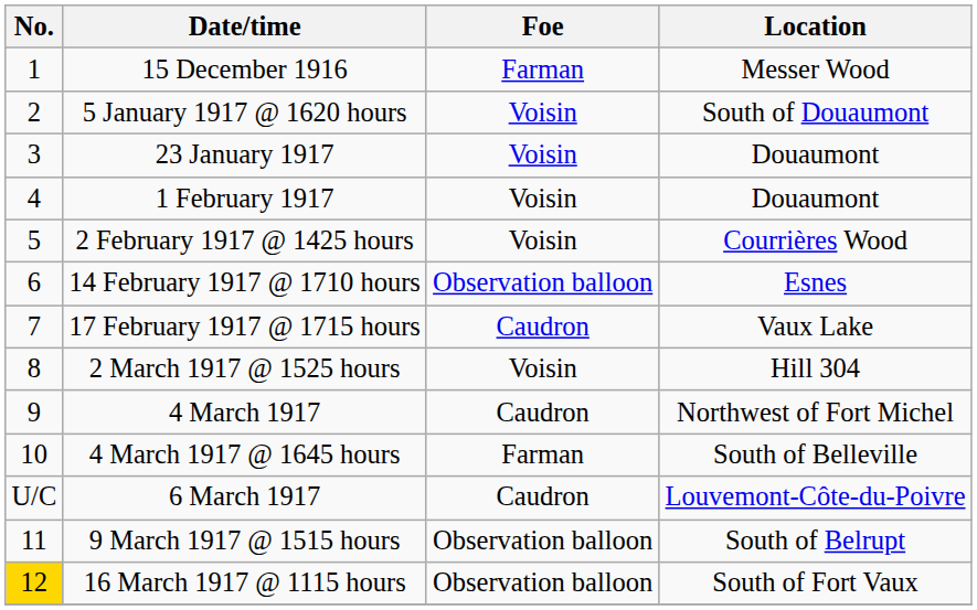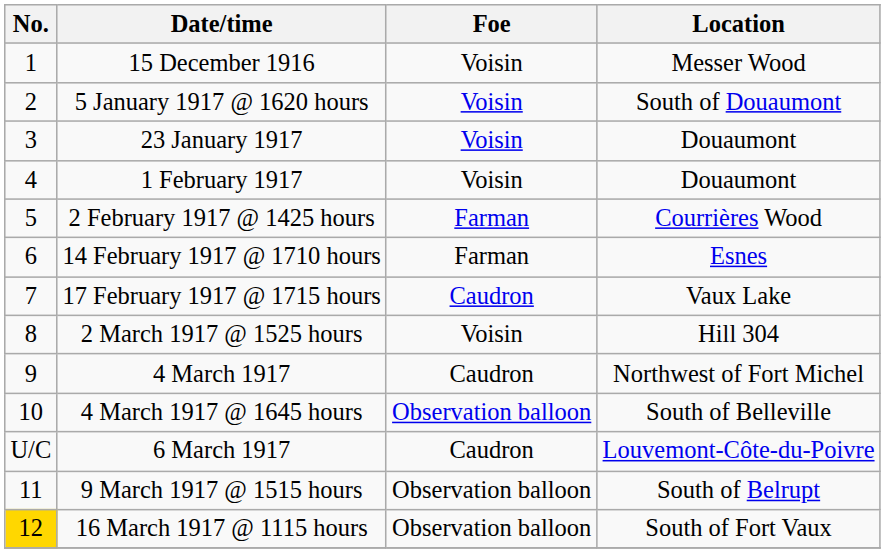 <table class="wikitable">
 <tr>
 <th>No.</th>
 <th>Date/time</th>
 <th>Foe</th>
 <th>Location</th>
 </tr>
 <tr>
 <td align="center">1</td>
 <td align="center">15 December 1916</td>
-<td align="center"><a href='#'>Farman</a></td>
+<td align="center">Voisin</td>
 <td align="center">Messer Wood</td>
 </tr>
 <tr>
 <td align="center">2</td>
 <td align="center">5 January 1917 @ 1620 hours</td>
 <td align="center"><a href='#'>Voisin</a></td>
 <td align="center">South of <a href='#'>Douaumont</a></td>
 </tr>
 <tr>
 <td align="center">3</td>
 <td align="center">23 January 1917</td>
 <td align="center"><a href='#'>Voisin</a></td>
 <td align="center">Douaumont</td>
 </tr>
 <tr>
 <td align="center">4</td>
 <td align="center">1 February 1917</td>
 <td align="center">Voisin</td>
 <td align="center">Douaumont</td>
 </tr>
 <tr>
 <td align="center">5</td>
 <td align="center">2 February 1917 @ 1425 hours</td>
-<td align="center">Voisin</td>
+<td align="center"><a href='#'>Farman</a></td>
 <td align="center"><a href='#'>Courrières</a> Wood</td>
 </tr>
 <tr>
 <td align="center">6</td>
 <td align="center">14 February 1917 @ 1710 hours</td>
-<td align="center"><a href='#'>Observation balloon</a></td>
+<td align="center">Farman</td>
 <td align="center"><a href='#'>Esnes</a></td>
 </tr>
 <tr>
 <td align="center">7</td>
 <td align="center">17 February 1917 @ 1715 hours</td>
 <td align="center"><a href='#'>Caudron</a></td>
 <td align="center">Vaux Lake</td>
 </tr>
 <tr>
 <td align="center">8</td>
 <td align="center">2 March 1917 @ 1525 hours</td>
 <td align="center">Voisin</td>
 <td align="center">Hill 304</td>
 </tr>
 <tr>
 <td align="center">9</td>
 <td align="center">4 March 1917</td>
 <td align="center">Caudron</td>
 <td align="center">Northwest of Fort Michel</td>
 </tr>
 <tr>
 <td align="center">10</td>
 <td align="center">4 March 1917 @ 1645 hours</td>
-<td align="center">Farman</td>
+<td align="center"><a href='#'>Observation balloon</a></td>
 <td align="center">South of Belleville</td>
 </tr>
 <tr>
 <td align="center">U/C</td>
 <td align="center">6 March 1917</td>
 <td align="center">Caudron</td>
 <td align="center"><a href='#'>Louvemont-Côte-du-Poivre</a></td>
 </tr>
 <tr>
 <td align="center">11</td>
 <td align="center">9 March 1917 @ 1515 hours</td>
 <td align="center">Observation balloon</td>
 <td align="center">South of <a href='#'>Belrupt</a></td>
 </tr>
 <tr>
 <td align="center" style="background: gold;">12</td>
 <td align="center">16 March 1917 @ 1115 hours</td>
 <td align="center">Observation balloon</td>
 <td align="center">South of Fort Vaux</td>
 </tr>
 <tr>
 </tr>
 </table>
